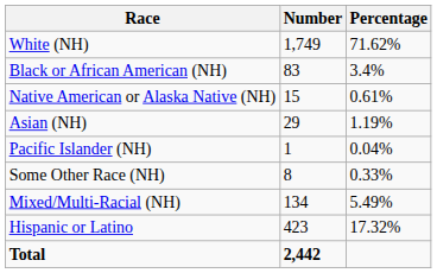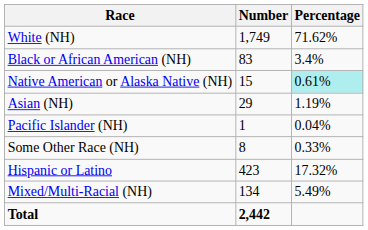 <table class="wikitable">
 <tr>
 <th>Race</th>
 <th>Number</th>
 <th>Percentage</th>
 </tr>
 <tr>
 <td><a href='#'>White</a> (NH)</td>
 <td>1,749</td>
 <td>71.62%</td>
 </tr>
 <tr>
 <td><a href='#'>Black or African American</a> (NH)</td>
 <td>83</td>
 <td>3.4%</td>
 </tr>
 <tr>
 <td><a href='#'>Native American</a> or <a href='#'>Alaska Native</a> (NH)</td>
 <td>15</td>
-<td>0.61%</td>
+<td style="background: paleturquoise;">0.61%</td>
 </tr>
 <tr>
 <td><a href='#'>Asian</a> (NH)</td>
 <td>29</td>
 <td>1.19%</td>
 </tr>
 <tr>
 <td><a href='#'>Pacific Islander</a> (NH)</td>
 <td>1</td>
 <td>0.04%</td>
 </tr>
 <tr>
 <td>Some Other Race (NH)</td>
 <td>8</td>
 <td>0.33%</td>
 </tr>
 <tr>
+<td><a href='#'>Hispanic or Latino</a></td>
+<td>423</td>
+<td>17.32%</td>
+</tr>
+<tr>
 <td><a href='#'>Mixed/Multi-Racial</a> (NH)</td>
 <td>134</td>
 <td>5.49%</td>
-</tr>
-<tr>
-<td><a href='#'>Hispanic or Latino</a></td>
-<td>423</td>
-<td>17.32%</td>
 </tr>
 <tr>
 <td><strong>Total</strong></td>
 <td><strong>2,442</strong></td>
 <td></td>
 </tr>
 </table>
